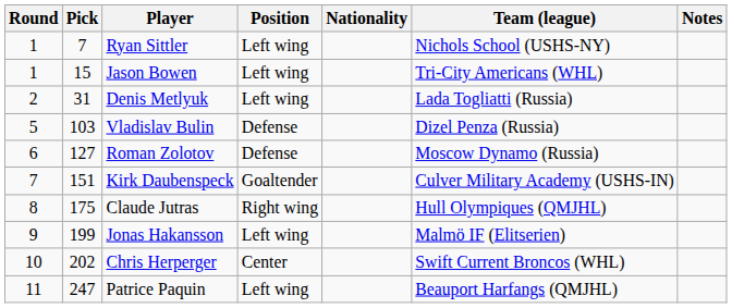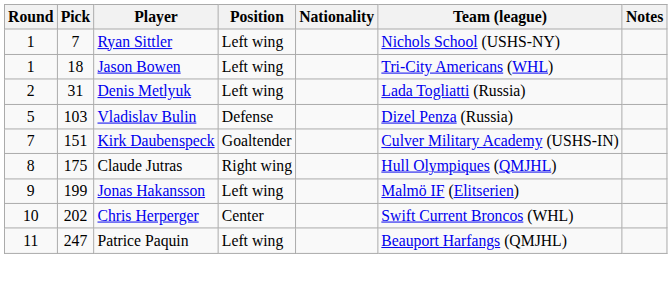 <table class="wikitable">
 <tr>
 <th>Round</th>
 <th>Pick</th>
 <th>Player</th>
 <th>Position</th>
 <th>Nationality</th>
 <th>Team (league)</th>
 <th>Notes</th>
 </tr>
 <tr>
 <td style="text-align:center">1</td>
 <td style="text-align:center">7</td>
 <td><a href='#'>Ryan Sittler</a></td>
 <td>Left wing</td>
 <td></td>
 <td><a href='#'>Nichols School</a> (USHS-NY)</td>
 <td></td>
 </tr>
 <tr>
 <td style="text-align:center">1</td>
-<td style="text-align:center">15</td>
+<td style="text-align:center">18</td>
 <td><a href='#'>Jason Bowen</a></td>
 <td>Left wing</td>
 <td></td>
 <td><a href='#'>Tri-City Americans</a> (<a href='#'>WHL</a>)</td>
 <td></td>
 </tr>
 <tr>
 <td style="text-align:center">2</td>
 <td style="text-align:center">31</td>
 <td><a href='#'>Denis Metlyuk</a></td>
 <td>Left wing</td>
 <td></td>
 <td><a href='#'>Lada Togliatti</a> (Russia)</td>
 <td></td>
 </tr>
 <tr>
 <td style="text-align:center">5</td>
 <td style="text-align:center">103</td>
 <td><a href='#'>Vladislav Bulin</a></td>
 <td>Defense</td>
 <td></td>
 <td><a href='#'>Dizel Penza</a> (Russia)</td>
-<td></td>
-</tr>
-<tr>
-<td style="text-align:center">6</td>
-<td style="text-align:center">127</td>
-<td><a href='#'>Roman Zolotov</a></td>
-<td>Defense</td>
-<td></td>
-<td><a href='#'>Moscow Dynamo</a> (Russia)</td>
 <td></td>
 </tr>
 <tr>
 <td style="text-align:center">7</td>
 <td style="text-align:center">151</td>
 <td><a href='#'>Kirk Daubenspeck</a></td>
 <td>Goaltender</td>
 <td></td>
 <td><a href='#'>Culver Military Academy</a> (USHS-IN)</td>
 <td></td>
 </tr>
 <tr>
 <td style="text-align:center">8</td>
 <td style="text-align:center">175</td>
 <td>Claude Jutras</td>
 <td>Right wing</td>
 <td></td>
 <td><a href='#'>Hull Olympiques</a> (<a href='#'>QMJHL</a>)</td>
 <td></td>
 </tr>
 <tr>
 <td style="text-align:center">9</td>
 <td style="text-align:center">199</td>
 <td><a href='#'>Jonas Hakansson</a></td>
 <td>Left wing</td>
 <td></td>
 <td><a href='#'>Malmö IF</a> (<a href='#'>Elitserien</a>)</td>
 <td></td>
 </tr>
 <tr>
 <td style="text-align:center">10</td>
 <td style="text-align:center">202</td>
 <td><a href='#'>Chris Herperger</a></td>
 <td>Center</td>
 <td></td>
 <td><a href='#'>Swift Current Broncos</a> (WHL)</td>
 <td></td>
 </tr>
 <tr>
 <td style="text-align:center">11</td>
 <td style="text-align:center">247</td>
 <td>Patrice Paquin</td>
 <td>Left wing</td>
 <td></td>
 <td><a href='#'>Beauport Harfangs</a> (QMJHL)</td>
 <td></td>
 </tr>
 </table>
